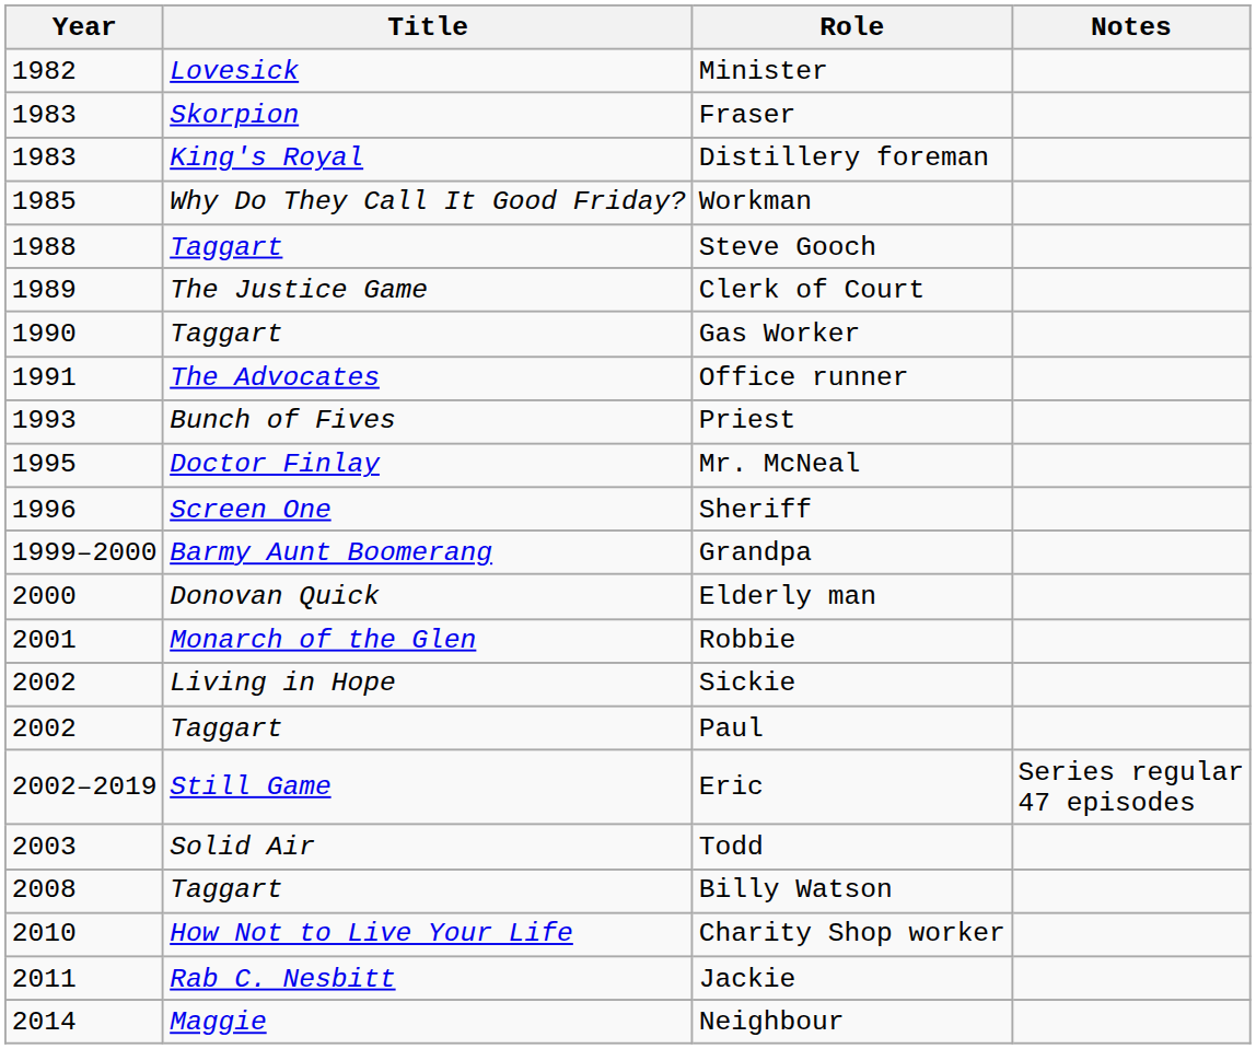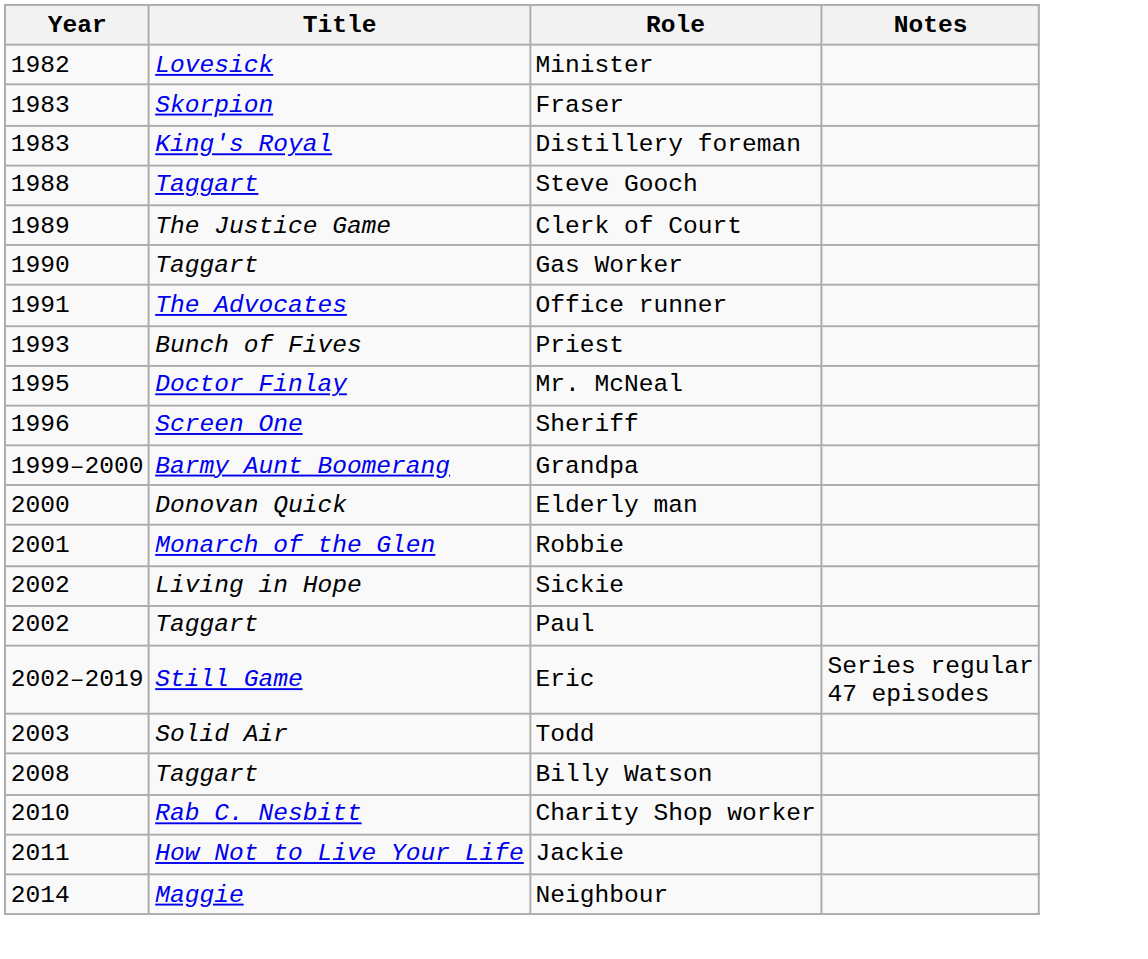 <table class="wikitable">
 <tr>
 <th>Year</th>
 <th>Title</th>
 <th>Role</th>
 <th>Notes</th>
 </tr>
 <tr>
 <td>1982</td>
 <td><em><a href='#'>Lovesick</a></em></td>
 <td>Minister</td>
 <td></td>
 </tr>
 <tr>
 <td>1983</td>
 <td><em><a href='#'>Skorpion</a></em></td>
 <td>Fraser</td>
 <td></td>
 </tr>
 <tr>
 <td>1983</td>
 <td><em><a href='#'>King's Royal</a></em></td>
 <td>Distillery foreman</td>
-<td></td>
-</tr>
-<tr>
-<td>1985</td>
-<td><em>Why Do They Call It Good Friday?</em></td>
-<td>Workman</td>
 <td></td>
 </tr>
 <tr>
 <td>1988</td>
 <td><em><a href='#'>Taggart</a></em></td>
 <td>Steve Gooch</td>
 <td></td>
 </tr>
 <tr>
 <td>1989</td>
 <td><em>The Justice Game</em></td>
 <td>Clerk of Court</td>
 <td></td>
 </tr>
 <tr>
 <td>1990</td>
 <td><em>Taggart</em></td>
 <td>Gas Worker</td>
 <td></td>
 </tr>
 <tr>
 <td>1991</td>
 <td><em><a href='#'>The Advocates</a></em></td>
 <td>Office runner</td>
 <td></td>
 </tr>
 <tr>
 <td>1993</td>
 <td><em>Bunch of Fives</em></td>
 <td>Priest</td>
 <td></td>
 </tr>
 <tr>
 <td>1995</td>
 <td><em><a href='#'>Doctor Finlay</a></em></td>
 <td>Mr. McNeal</td>
 <td></td>
 </tr>
 <tr>
 <td>1996</td>
 <td><em><a href='#'>Screen One</a></em></td>
 <td>Sheriff</td>
 <td></td>
 </tr>
 <tr>
 <td>1999–2000</td>
 <td><em><a href='#'>Barmy Aunt Boomerang</a></em></td>
 <td>Grandpa</td>
 <td></td>
 </tr>
 <tr>
 <td>2000</td>
 <td><em>Donovan Quick</em></td>
 <td>Elderly man</td>
 <td></td>
 </tr>
 <tr>
 <td>2001</td>
 <td><em><a href='#'>Monarch of the Glen</a></em></td>
 <td>Robbie</td>
 <td></td>
 </tr>
 <tr>
 <td>2002</td>
 <td><em>Living in Hope</em></td>
 <td>Sickie</td>
 <td></td>
 </tr>
 <tr>
 <td>2002</td>
 <td><em>Taggart</em></td>
 <td>Paul</td>
 <td></td>
 </tr>
 <tr>
 <td>2002–2019</td>
 <td><em><a href='#'>Still Game</a></em></td>
 <td>Eric</td>
 <td>Series regular <br> 47 episodes</td>
 </tr>
 <tr>
 <td>2003</td>
 <td><em>Solid Air</em></td>
 <td>Todd</td>
 <td></td>
 </tr>
 <tr>
 <td>2008</td>
 <td><em>Taggart</em></td>
 <td>Billy Watson</td>
 <td></td>
 </tr>
 <tr>
 <td>2010</td>
-<td><em><a href='#'>How Not to Live Your Life</a></em></td>
+<td><em><a href='#'>Rab C. Nesbitt</a></em></td>
 <td>Charity Shop worker</td>
 <td></td>
 </tr>
 <tr>
 <td>2011</td>
-<td><em><a href='#'>Rab C. Nesbitt</a></em></td>
+<td><em><a href='#'>How Not to Live Your Life</a></em></td>
 <td>Jackie</td>
 <td></td>
 </tr>
 <tr>
 <td>2014</td>
 <td><em><a href='#'>Maggie</a></em></td>
 <td>Neighbour</td>
 <td></td>
 </tr>
 </table>
